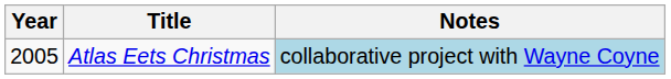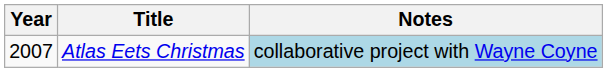 <table class="wikitable">
 <tr>
 <th>Year</th>
 <th>Title</th>
 <th>Notes</th>
 </tr>
 <tr>
-<td>2005</td>
+<td>2007</td>
 <td><em><a href='#'>Atlas Eets Christmas</a></em></td>
 <td style="background: lightblue;">collaborative project with <a href='#'>Wayne Coyne</a></td>
 </tr>
 </table>
